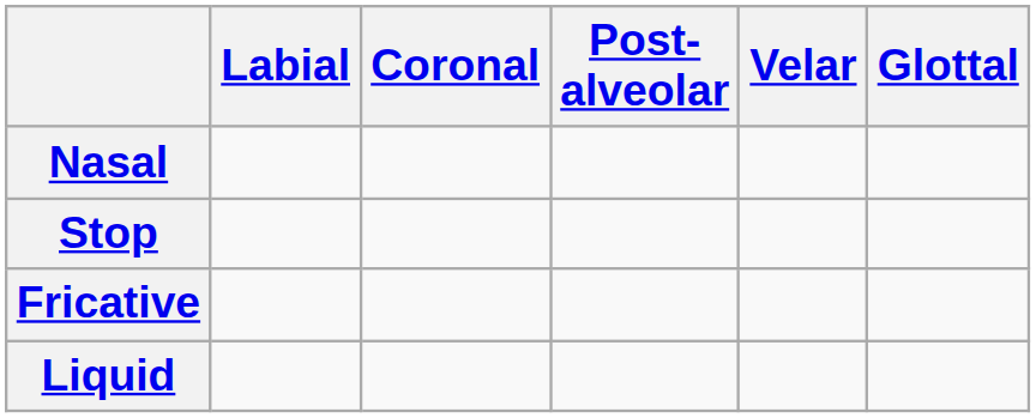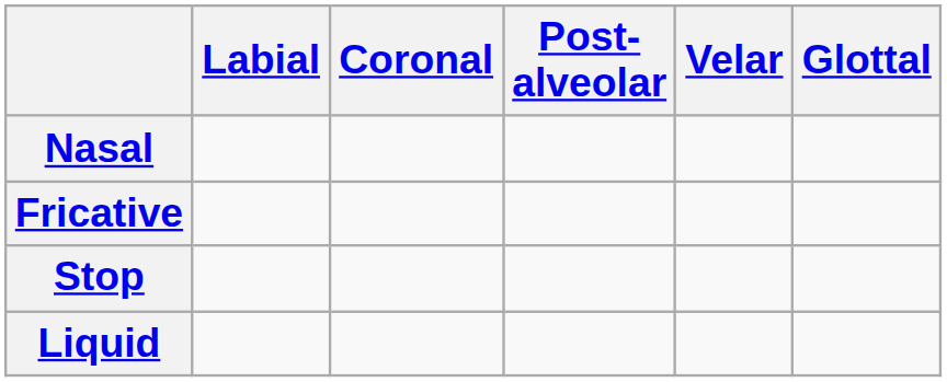 <table class="wikitable" style="text-align:center">
 <tr>
 <th></th>
 <th><a href='#'>Labial</a></th>
 <th><a href='#'>Coronal</a></th>
 <th><a href='#'>Post-<br>alveolar</a></th>
 <th><a href='#'>Velar</a></th>
 <th><a href='#'>Glottal</a></th>
 </tr>
 <tr>
 <th><a href='#'>Nasal</a></th>
 <td></td>
 <td></td>
 <td></td>
 <td></td>
 <td></td>
 </tr>
 <tr>
-<th><a href='#'>Stop</a></th>
-<td></td>
+<th><a href='#'>Fricative</a></th>
+<td> </td>
 <td></td>
 <td></td>
 <td></td>
 <td></td>
 </tr>
 <tr>
-<th><a href='#'>Fricative</a></th>
-<td> </td>
+<th><a href='#'>Stop</a></th>
+<td></td>
 <td></td>
 <td></td>
 <td></td>
 <td></td>
 </tr>
 <tr>
 <th><a href='#'>Liquid</a></th>
 <td></td>
 <td> </td>
 <td></td>
 <td></td>
 <td></td>
 </tr>
 </table>
